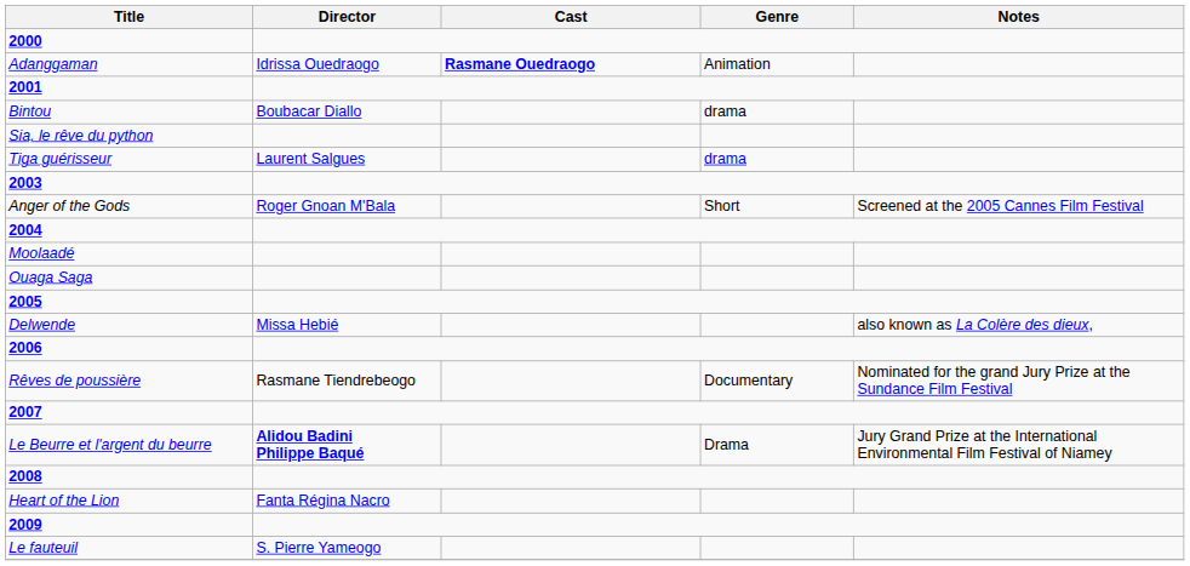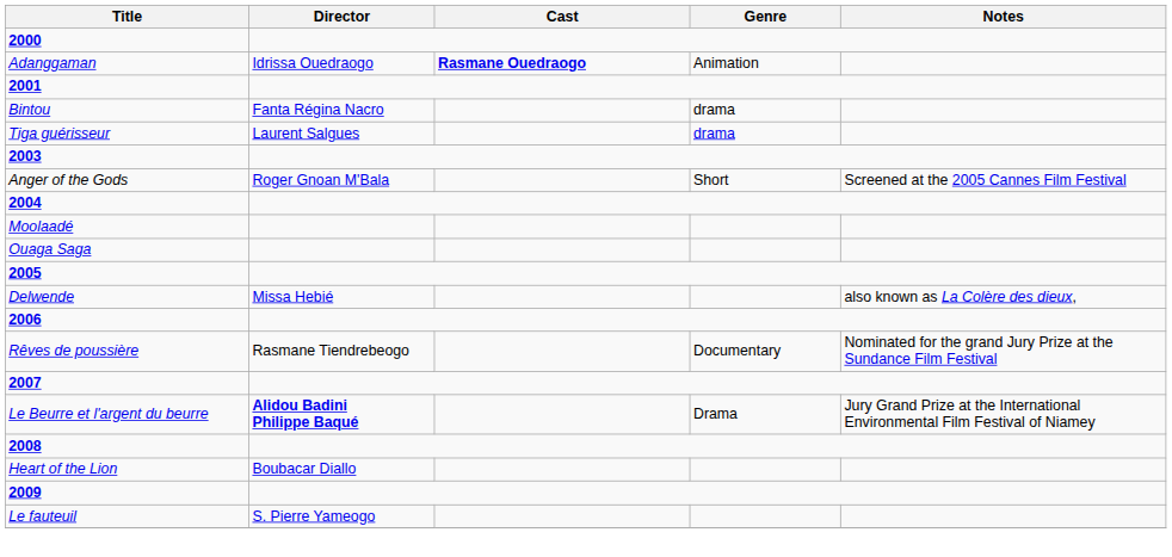 <table class="wikitable" width= "100%">
 <tr>
 <th width=21%>Title</th>
 <th width=16%>Director</th>
 <th width=22%>Cast</th>
 <th width=13%>Genre</th>
 <th width=28%>Notes</th>
 </tr>
 <tr>
 <td><strong><a href='#'>2000</a></strong></td>
 </tr>
 <tr>
 <td><em><a href='#'>Adanggaman</a></em></td>
 <td><a href='#'>Idrissa Ouedraogo</a></td>
 <td><strong><a href='#'>Rasmane Ouedraogo</a></strong></td>
 <td>Animation</td>
 <td></td>
 </tr>
 <tr>
 <td><strong><a href='#'>2001</a></strong></td>
 </tr>
 <tr>
 <td><em><a href='#'>Bintou</a></em></td>
-<td><a href='#'>Boubacar Diallo</a></td>
+<td><a href='#'>Fanta Régina Nacro</a></td>
 <td></td>
 <td>drama</td>
-<td></td>
-</tr>
-<tr>
-<td><em><a href='#'>Sia, le rêve du python</a></em></td>
-<td></td>
-<td></td>
-<td></td>
 <td></td>
 </tr>
 <tr>
 <td><em><a href='#'>Tiga guérisseur</a></em></td>
 <td><a href='#'>Laurent Salgues</a></td>
 <td></td>
 <td><a href='#'>drama</a></td>
 <td></td>
 </tr>
 <tr>
 <td><strong><a href='#'>2003</a></strong></td>
 </tr>
 <tr>
 <td><em>Anger of the Gods</em></td>
 <td><a href='#'>Roger Gnoan M'Bala</a></td>
 <td></td>
 <td>Short</td>
 <td>Screened at the <a href='#'>2005 Cannes Film Festival</a></td>
 </tr>
 <tr>
 <td><strong><a href='#'>2004</a></strong></td>
 </tr>
 <tr>
 <td><em><a href='#'>Moolaadé</a></em></td>
 <td></td>
 <td></td>
 <td></td>
 <td></td>
 </tr>
 <tr>
 <td><em><a href='#'>Ouaga Saga</a></em></td>
 <td></td>
 <td></td>
 <td></td>
 <td></td>
 </tr>
 <tr>
 <td><strong><a href='#'>2005</a></strong></td>
 </tr>
 <tr>
 <td><em><a href='#'>Delwende</a></em></td>
 <td><a href='#'>Missa Hebié</a></td>
 <td></td>
 <td></td>
 <td>also known as <em><a href='#'>La Colère des dieux</a></em>, </td>
 </tr>
 <tr>
 <td><strong><a href='#'>2006</a></strong></td>
 </tr>
 <tr>
 <td><em><a href='#'>Rêves de poussière</a></em></td>
 <td>Rasmane Tiendrebeogo</td>
 <td></td>
 <td>Documentary</td>
 <td>Nominated for the grand Jury Prize at the <a href='#'>Sundance Film Festival</a></td>
 </tr>
 <tr>
 <td><strong><a href='#'>2007</a></strong></td>
 </tr>
 <tr>
 <td><em><a href='#'>Le Beurre et l'argent du beurre</a></em></td>
 <td><strong><a href='#'>Alidou Badini</a><br><a href='#'>Philippe Baqué</a></strong></td>
 <td></td>
 <td>Drama</td>
 <td>Jury Grand Prize at the International Environmental Film Festival of Niamey</td>
 </tr>
 <tr>
 <td><strong><a href='#'>2008</a></strong></td>
 </tr>
 <tr>
 <td><em><a href='#'>Heart of the Lion</a></em></td>
-<td><a href='#'>Fanta Régina Nacro</a></td>
+<td><a href='#'>Boubacar Diallo</a></td>
 <td></td>
 <td></td>
 <td></td>
 </tr>
 <tr>
 <td><strong><a href='#'>2009</a></strong></td>
 </tr>
 <tr>
 <td><em><a href='#'>Le fauteuil</a></em></td>
 <td><a href='#'>S. Pierre Yameogo</a></td>
 <td></td>
 <td></td>
 <td></td>
 </tr>
 <tr>
 </tr>
 </table>
